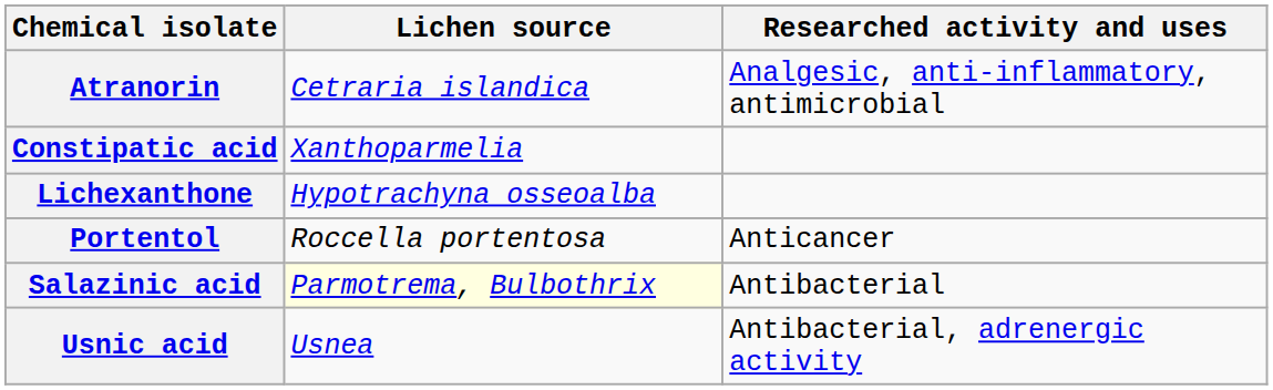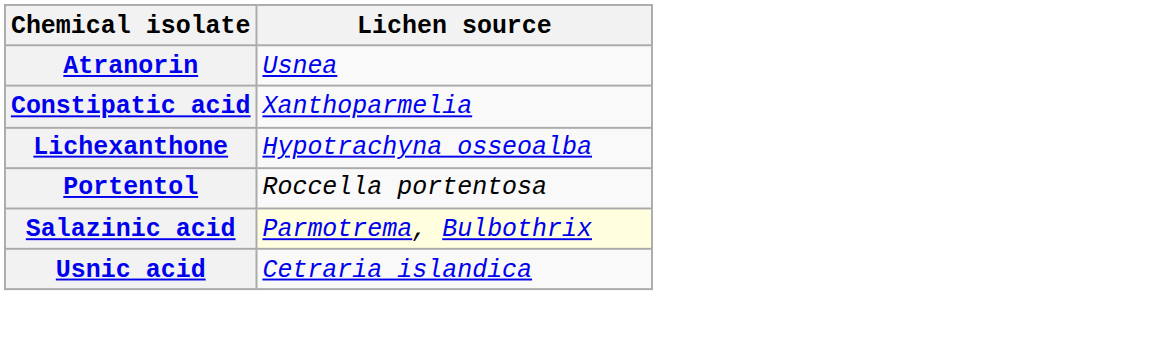 <table class="wikitable">
 <tr>
 <th scope="col">Chemical isolate</th>
 <th scope="col" width="200px">Lichen source</th>
-<th scope="col" width="250px">Researched activity and uses</th>
 </tr>
 <tr>
 <th><a href='#'>Atranorin</a></th>
-<td><em><a href='#'>Cetraria islandica</a></em></td>
-<td><a href='#'>Analgesic</a>, <a href='#'>anti-inflammatory</a>, antimicrobial</td>
+<td><em><a href='#'>Usnea</a></em></td>
 </tr>
 <tr>
 <th><a href='#'>Constipatic acid</a></th>
 <td><em><a href='#'>Xanthoparmelia</a></em></td>
-<td></td>
 </tr>
 <tr>
 <th><a href='#'>Lichexanthone</a></th>
 <td><em><a href='#'>Hypotrachyna osseoalba</a></em></td>
-<td></td>
 </tr>
 <tr>
 <th><a href='#'>Portentol</a></th>
 <td><em>Roccella portentosa</em></td>
-<td>Anticancer</td>
 </tr>
 <tr>
 <th><a href='#'>Salazinic acid</a></th>
 <td style="background: lightyellow;"><em><a href='#'>Parmotrema</a>, <a href='#'>Bulbothrix</a></em></td>
-<td>Antibacterial</td>
 </tr>
 <tr>
 <th><a href='#'>Usnic acid</a></th>
-<td><em><a href='#'>Usnea</a></em></td>
-<td>Antibacterial,  <a href='#'>adrenergic activity</a></td>
+<td><em><a href='#'>Cetraria islandica</a></em></td>
 </tr>
 </table>
